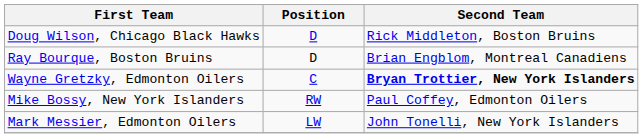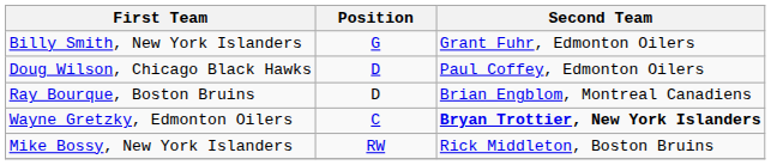 <table class="wikitable">
 <tr>
 <th>First Team</th>
 <th>  Position  </th>
 <th>Second Team</th>
 </tr>
 <tr>
+<td><a href='#'>Billy Smith</a>, New York Islanders</td>
+<td align=center><a href='#'>G</a></td>
+<td><a href='#'>Grant Fuhr</a>, Edmonton Oilers</td>
+</tr>
+<tr>
 <td><a href='#'>Doug Wilson</a>, Chicago Black Hawks</td>
 <td align=center><a href='#'>D</a></td>
-<td><a href='#'>Rick Middleton</a>, Boston Bruins</td>
+<td><a href='#'>Paul Coffey</a>, Edmonton Oilers</td>
 </tr>
 <tr>
 <td><a href='#'>Ray Bourque</a>, Boston Bruins</td>
 <td align=center>D</td>
 <td><a href='#'>Brian Engblom</a>, Montreal Canadiens</td>
 </tr>
 <tr>
 <td><a href='#'>Wayne Gretzky</a>, Edmonton Oilers</td>
 <td align=center><a href='#'>C</a></td>
 <td><strong><a href='#'>Bryan Trottier</a>, New York Islanders</strong></td>
 </tr>
 <tr>
 <td><a href='#'>Mike Bossy</a>, New York Islanders</td>
 <td align=center><a href='#'>RW</a></td>
-<td><a href='#'>Paul Coffey</a>, Edmonton Oilers</td>
-</tr>
-<tr>
-<td><a href='#'>Mark Messier</a>, Edmonton Oilers</td>
-<td align=center><a href='#'>LW</a></td>
-<td><a href='#'>John Tonelli</a>, New York Islanders</td>
+<td><a href='#'>Rick Middleton</a>, Boston Bruins</td>
 </tr>
 <tr>
 </tr>
 </table>
